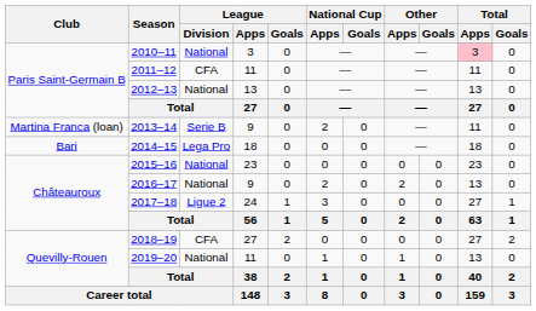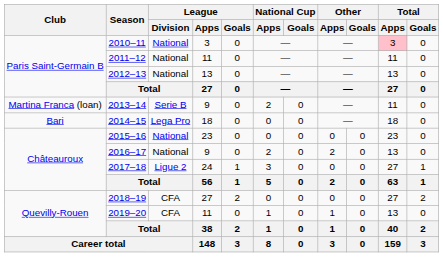 <table class="wikitable" style="text-align:center">
 <tr>
 <th rowspan="2">Club</th>
 <th rowspan="2">Season</th>
 <th colspan="3">League</th>
 <th colspan="2">National Cup</th>
 <th colspan="2">Other</th>
 <th colspan="2">Total</th>
 </tr>
 <tr>
 <th>Division</th>
 <th>Apps</th>
 <th>Goals</th>
 <th>Apps</th>
 <th>Goals</th>
 <th>Apps</th>
 <th>Goals</th>
 <th>Apps</th>
 <th>Goals</th>
 </tr>
 <tr>
 <td rowspan="4"><a href='#'>Paris Saint-Germain B</a></td>
 <td><a href='#'>2010–11</a></td>
 <td><a href='#'>National</a></td>
 <td>3</td>
 <td>0</td>
 <td colspan="2">—</td>
 <td colspan="2">—</td>
 <td style="background: pink;">3</td>
 <td>0</td>
 </tr>
 <tr>
 <td><a href='#'>2011–12</a></td>
-<td>CFA</td>
+<td>National</td>
 <td>11</td>
 <td>0</td>
 <td colspan="2">—</td>
 <td colspan="2">—</td>
 <td>11</td>
 <td>0</td>
 </tr>
 <tr>
 <td><a href='#'>2012–13</a></td>
 <td>National</td>
 <td>13</td>
 <td>0</td>
 <td colspan="2">—</td>
 <td colspan="2">—</td>
 <td>13</td>
 <td>0</td>
 </tr>
 <tr>
 <th colspan="2">Total</th>
 <th>27</th>
 <th>0</th>
 <th colspan="2">—</th>
 <th colspan="2">—</th>
 <th>27</th>
 <th>0</th>
 </tr>
 <tr>
 <td><a href='#'>Martina Franca</a> (loan)</td>
 <td><a href='#'>2013–14</a></td>
 <td><a href='#'>Serie B</a></td>
 <td>9</td>
 <td>0</td>
 <td>2</td>
 <td>0</td>
 <td colspan="2">—</td>
 <td>11</td>
 <td>0</td>
 </tr>
 <tr>
 <td><a href='#'>Bari</a></td>
 <td><a href='#'>2014–15</a></td>
 <td><a href='#'>Lega Pro</a></td>
 <td>18</td>
 <td>0</td>
 <td>0</td>
 <td>0</td>
 <td colspan="2">—</td>
 <td>18</td>
 <td>0</td>
 </tr>
 <tr>
 <td rowspan="4"><a href='#'>Châteauroux</a></td>
 <td><a href='#'>2015–16</a></td>
 <td><a href='#'>National</a></td>
 <td>23</td>
 <td>0</td>
 <td>0</td>
 <td>0</td>
 <td>0</td>
 <td>0</td>
 <td>23</td>
 <td>0</td>
 </tr>
 <tr>
 <td><a href='#'>2016–17</a></td>
 <td>National</td>
 <td>9</td>
 <td>0</td>
 <td>2</td>
 <td>0</td>
 <td>2</td>
 <td>0</td>
 <td>13</td>
 <td>0</td>
 </tr>
 <tr>
 <td><a href='#'>2017–18</a></td>
 <td><a href='#'>Ligue 2</a></td>
 <td>24</td>
 <td>1</td>
 <td>3</td>
 <td>0</td>
 <td>0</td>
 <td>0</td>
 <td>27</td>
 <td>1</td>
 </tr>
 <tr>
 <th colspan="2">Total</th>
 <th>56</th>
 <th>1</th>
 <th>5</th>
 <th>0</th>
 <th>2</th>
 <th>0</th>
 <th>63</th>
 <th>1</th>
 </tr>
 <tr>
 <td rowspan="3"><a href='#'>Quevilly-Rouen</a></td>
 <td><a href='#'>2018–19</a></td>
 <td>CFA</td>
 <td>27</td>
 <td>2</td>
 <td>0</td>
 <td>0</td>
 <td>0</td>
 <td>0</td>
 <td>27</td>
 <td>2</td>
 </tr>
 <tr>
 <td><a href='#'>2019–20</a></td>
-<td>National</td>
+<td>CFA</td>
 <td>11</td>
 <td>0</td>
 <td>1</td>
 <td>0</td>
 <td>1</td>
 <td>0</td>
 <td>13</td>
 <td>0</td>
 </tr>
 <tr>
 <th colspan="2">Total</th>
 <th>38</th>
 <th>2</th>
 <th>1</th>
 <th>0</th>
 <th>1</th>
 <th>0</th>
 <th>40</th>
 <th>2</th>
 </tr>
 <tr>
 <th colspan="3">Career total</th>
 <th>148</th>
 <th>3</th>
 <th>8</th>
 <th>0</th>
 <th>3</th>
 <th>0</th>
 <th>159</th>
 <th>3</th>
 </tr>
 </table>
